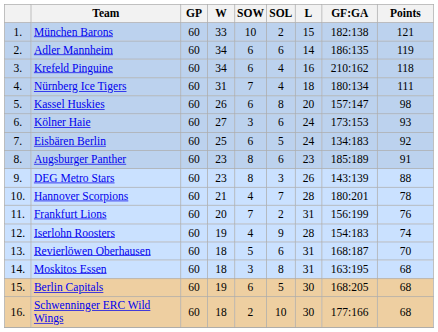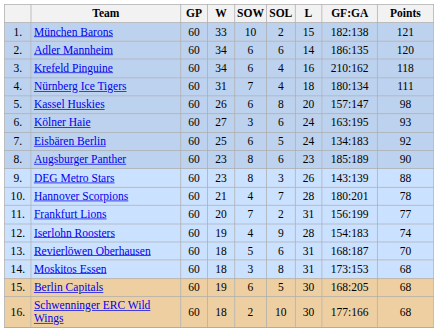 <table class="wikitable">
 <tr>
 <th width="30"></th>
 <th width="200">Team</th>
 <th width="30">GP</th>
 <th width="30">W</th>
 <th width="30">SOW</th>
 <th width="30">SOL</th>
 <th width="30">L</th>
 <th width="70">GF:GA</th>
 <th width="70">Points</th>
 </tr>
 <tr bgcolor=#BCD2EE align="center">
 <td>1.</td>
 <td align="left"><a href='#'>München Barons</a></td>
 <td>60</td>
 <td>33</td>
 <td>10</td>
 <td>2</td>
 <td>15</td>
 <td>182:138</td>
 <td>121</td>
 </tr>
 <tr bgcolor=#BCD2EE align="center">
 <td>2.</td>
 <td align="left"><a href='#'>Adler Mannheim</a></td>
 <td>60</td>
 <td>34</td>
 <td>6</td>
 <td>6</td>
 <td>14</td>
 <td>186:135</td>
-<td>119</td>
+<td>120</td>
 </tr>
 <tr bgcolor=#BCD2EE align="center">
 <td>3.</td>
 <td align="left"><a href='#'>Krefeld Pinguine</a></td>
 <td>60</td>
 <td>34</td>
 <td>6</td>
 <td>4</td>
 <td>16</td>
 <td>210:162</td>
 <td>118</td>
 </tr>
 <tr bgcolor=#BCD2EE align="center">
 <td>4.</td>
 <td align="left"><a href='#'>Nürnberg Ice Tigers</a></td>
 <td>60</td>
 <td>31</td>
 <td>7</td>
 <td>4</td>
 <td>18</td>
 <td>180:134</td>
 <td>111</td>
 </tr>
 <tr bgcolor=#BCD2EE align="center">
 <td>5.</td>
 <td align="left"><a href='#'>Kassel Huskies</a></td>
 <td>60</td>
 <td>26</td>
 <td>6</td>
 <td>8</td>
 <td>20</td>
 <td>157:147</td>
 <td>98</td>
 </tr>
 <tr bgcolor=#BCD2EE align="center">
 <td>6.</td>
 <td align="left"><a href='#'>Kölner Haie</a></td>
 <td>60</td>
 <td>27</td>
 <td>3</td>
 <td>6</td>
 <td>24</td>
-<td>173:153</td>
+<td>163:195</td>
 <td>93</td>
 </tr>
 <tr bgcolor=#BCD2EE align="center">
 <td>7.</td>
 <td align="left"><a href='#'>Eisbären Berlin</a></td>
 <td>60</td>
 <td>25</td>
 <td>6</td>
 <td>5</td>
 <td>24</td>
 <td>134:183</td>
 <td>92</td>
 </tr>
 <tr bgcolor=#BCD2EE align="center">
 <td>8.</td>
 <td align="left"><a href='#'>Augsburger Panther</a></td>
 <td>60</td>
 <td>23</td>
 <td>8</td>
 <td>6</td>
 <td>23</td>
 <td>185:189</td>
-<td>91</td>
+<td>90</td>
 </tr>
 <tr bgcolor=#CAE1FF align="center">
 <td>9.</td>
 <td align="left"><a href='#'>DEG Metro Stars</a></td>
 <td>60</td>
 <td>23</td>
 <td>8</td>
 <td>3</td>
 <td>26</td>
 <td>143:139</td>
 <td>88</td>
 </tr>
 <tr bgcolor=#CAE1FF align="center">
 <td>10.</td>
 <td align="left"><a href='#'>Hannover Scorpions</a></td>
 <td>60</td>
 <td>21</td>
 <td>4</td>
 <td>7</td>
 <td>28</td>
 <td>180:201</td>
 <td>78</td>
 </tr>
 <tr bgcolor=#CAE1FF align="center">
 <td>11.</td>
 <td align="left"><a href='#'>Frankfurt Lions</a></td>
 <td>60</td>
 <td>20</td>
 <td>7</td>
 <td>2</td>
 <td>31</td>
 <td>156:199</td>
-<td>76</td>
+<td>77</td>
 </tr>
 <tr bgcolor=#CAE1FF align="center">
 <td>12.</td>
 <td align="left"><a href='#'>Iserlohn Roosters</a></td>
 <td>60</td>
 <td>19</td>
 <td>4</td>
 <td>9</td>
 <td>28</td>
 <td>154:183</td>
 <td>74</td>
 </tr>
 <tr bgcolor=#CAE1FF align="center">
 <td>13.</td>
 <td align="left"><a href='#'>Revierlöwen Oberhausen</a></td>
 <td>60</td>
 <td>18</td>
 <td>5</td>
 <td>6</td>
 <td>31</td>
 <td>168:187</td>
 <td>70</td>
 </tr>
 <tr bgcolor=#CAE1FF align="center">
 <td>14.</td>
 <td align="left"><a href='#'>Moskitos Essen</a></td>
 <td>60</td>
 <td>18</td>
 <td>3</td>
 <td>8</td>
 <td>31</td>
-<td>163:195</td>
+<td>173:153</td>
 <td>68</td>
 </tr>
 <tr bgcolor=#EECFA1 align="center">
 <td>15.</td>
 <td align="left"><a href='#'>Berlin Capitals</a></td>
 <td>60</td>
 <td>19</td>
 <td>6</td>
 <td>5</td>
 <td>30</td>
 <td>168:205</td>
 <td>68</td>
 </tr>
 <tr bgcolor=#EECFA1 align="center">
 <td>16.</td>
 <td align="left"><a href='#'>Schwenninger ERC Wild Wings</a></td>
 <td>60</td>
 <td>18</td>
 <td>2</td>
 <td>10</td>
 <td>30</td>
 <td>177:166</td>
 <td>68</td>
 </tr>
 <tr>
 </tr>
 </table>
